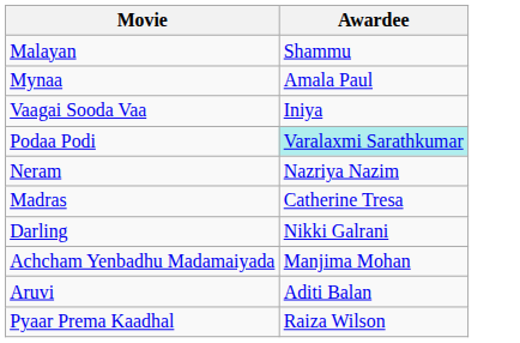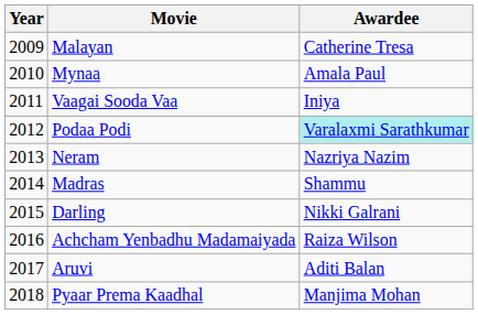 <table class="wikitable">
 <tr>
+<th>Year</th>
 <th>Movie</th>
 <th>Awardee</th>
 </tr>
 <tr>
+<td>2009</td>
 <td><a href='#'>Malayan</a></td>
-<td><a href='#'>Shammu</a></td>
+<td><a href='#'>Catherine Tresa</a></td>
 </tr>
 <tr>
+<td>2010</td>
 <td><a href='#'>Mynaa</a></td>
 <td><a href='#'>Amala Paul</a></td>
 </tr>
 <tr>
+<td>2011</td>
 <td><a href='#'>Vaagai Sooda Vaa</a></td>
 <td><a href='#'>Iniya</a></td>
 </tr>
 <tr>
+<td>2012</td>
 <td><a href='#'>Podaa Podi</a></td>
 <td style="background: paleturquoise;"><a href='#'>Varalaxmi Sarathkumar</a></td>
 </tr>
 <tr>
+<td>2013</td>
 <td><a href='#'>Neram</a></td>
 <td><a href='#'>Nazriya Nazim</a></td>
 </tr>
 <tr>
+<td>2014</td>
 <td><a href='#'>Madras</a></td>
-<td><a href='#'>Catherine Tresa</a></td>
+<td><a href='#'>Shammu</a></td>
 </tr>
 <tr>
+<td>2015</td>
 <td><a href='#'>Darling</a></td>
 <td><a href='#'>Nikki Galrani</a></td>
 </tr>
 <tr>
+<td>2016</td>
 <td><a href='#'>Achcham Yenbadhu Madamaiyada</a></td>
-<td><a href='#'>Manjima Mohan</a></td>
+<td><a href='#'>Raiza Wilson</a></td>
 </tr>
 <tr>
+<td>2017</td>
 <td><a href='#'>Aruvi</a></td>
 <td><a href='#'>Aditi Balan</a></td>
 </tr>
 <tr>
+<td>2018</td>
 <td><a href='#'>Pyaar Prema Kaadhal</a></td>
-<td><a href='#'>Raiza Wilson</a></td>
+<td><a href='#'>Manjima Mohan</a></td>
 </tr>
 </table>
